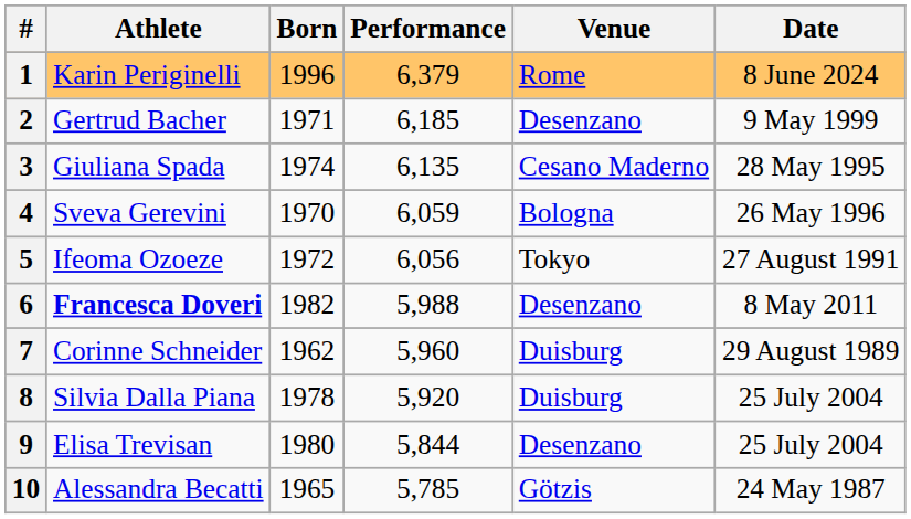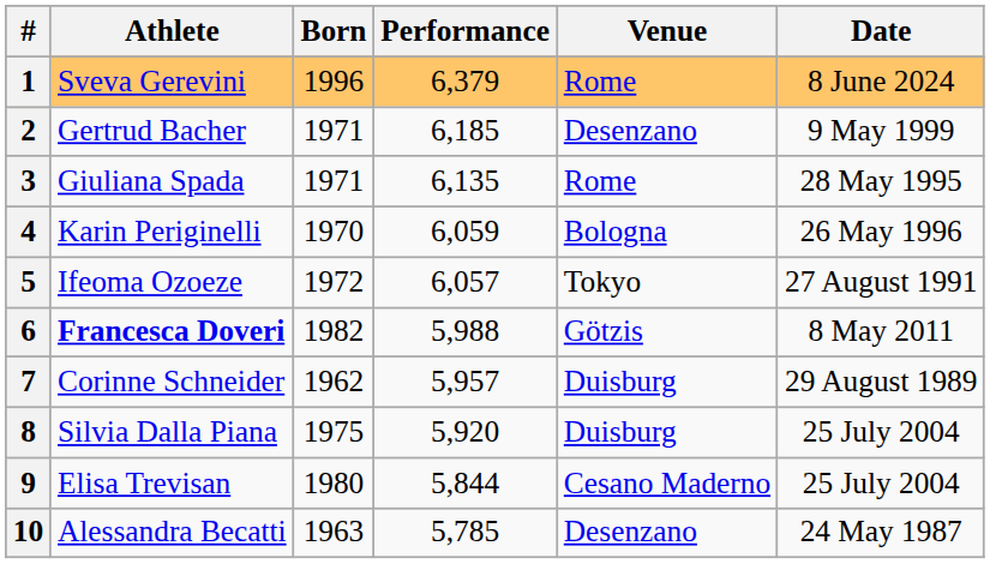 <table class="wikitable" style="font-size:90%; text-align:center;">
 <tr>
 <th>#</th>
 <th>Athlete</th>
 <th>Born</th>
 <th>Performance</th>
 <th>Venue</th>
 <th>Date</th>
 </tr>
 <tr bgcolor=ffc569>
 <th>1</th>
-<td align=left><a href='#'>Karin Periginelli</a></td>
+<td align=left><a href='#'>Sveva Gerevini</a></td>
 <td>1996</td>
 <td>6,379</td>
 <td align=left> <a href='#'>Rome</a></td>
 <td>8 June 2024</td>
 </tr>
 <tr>
 <th>2</th>
 <td align=left><a href='#'>Gertrud Bacher</a></td>
 <td>1971</td>
 <td>6,185</td>
 <td align=left> <a href='#'>Desenzano</a></td>
 <td>9 May 1999</td>
 </tr>
 <tr>
 <th>3</th>
 <td align=left><a href='#'>Giuliana Spada</a></td>
-<td>1974</td>
+<td>1971</td>
 <td>6,135</td>
-<td align=left> <a href='#'>Cesano Maderno</a></td>
+<td align=left> <a href='#'>Rome</a></td>
 <td>28 May 1995</td>
 </tr>
 <tr>
 <th>4</th>
-<td align=left><a href='#'>Sveva Gerevini</a></td>
+<td align=left><a href='#'>Karin Periginelli</a></td>
 <td>1970</td>
 <td>6,059</td>
 <td align=left> <a href='#'>Bologna</a></td>
 <td>26 May 1996</td>
 </tr>
 <tr>
 <th>5</th>
 <td align=left><a href='#'>Ifeoma Ozoeze</a></td>
 <td>1972</td>
-<td>6,056</td>
+<td>6,057</td>
 <td align=left> Tokyo</td>
 <td>27 August 1991</td>
 </tr>
 <tr>
 <th>6</th>
 <td align=left><strong><a href='#'>Francesca Doveri</a></strong></td>
 <td>1982</td>
 <td>5,988</td>
-<td align=left> <a href='#'>Desenzano</a></td>
+<td align=left> <a href='#'>Götzis</a></td>
 <td>8 May 2011</td>
 </tr>
 <tr>
 <th>7</th>
 <td align=left><a href='#'>Corinne Schneider</a></td>
 <td>1962</td>
-<td>5,960</td>
+<td>5,957</td>
 <td align=left> <a href='#'>Duisburg</a></td>
 <td>29 August 1989</td>
 </tr>
 <tr>
 <th>8</th>
 <td align=left><a href='#'>Silvia Dalla Piana</a></td>
-<td>1978</td>
+<td>1975</td>
 <td>5,920</td>
 <td align=left> <a href='#'>Duisburg</a></td>
 <td>25 July 2004</td>
 </tr>
 <tr>
 <th>9</th>
 <td align=left><a href='#'>Elisa Trevisan</a></td>
 <td>1980</td>
 <td>5,844</td>
-<td align=left> <a href='#'>Desenzano</a></td>
+<td align=left> <a href='#'>Cesano Maderno</a></td>
 <td>25 July 2004</td>
 </tr>
 <tr>
 <th>10</th>
 <td align=left><a href='#'>Alessandra Becatti</a></td>
-<td>1965</td>
+<td>1963</td>
 <td>5,785</td>
-<td align=left> <a href='#'>Götzis</a></td>
+<td align=left> <a href='#'>Desenzano</a></td>
 <td>24 May 1987</td>
 </tr>
 </table>
